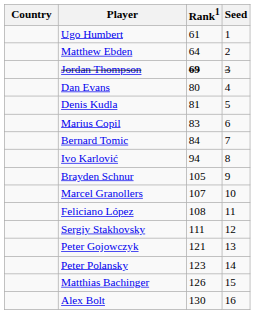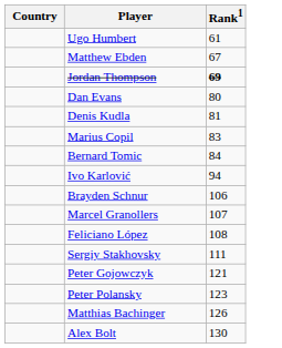 <table class="sortable wikitable">
 <tr>
 <th width="70">Country</th>
 <th width="175">Player</th>
 <th>Rank<sup>1</sup></th>
-<th>Seed</th>
 </tr>
 <tr>
 <td></td>
 <td><a href='#'>Ugo Humbert</a></td>
 <td>61</td>
-<td>1</td>
 </tr>
 <tr>
 <td></td>
 <td><a href='#'>Matthew Ebden</a></td>
-<td>64</td>
-<td>2</td>
+<td>67</td>
 </tr>
 <tr>
 <td><s></s></td>
 <td><s><a href='#'>Jordan Thompson</a></s></td>
 <td><strong><s>69</s></strong></td>
-<td><s>3</s></td>
 </tr>
 <tr>
 <td></td>
 <td><a href='#'>Dan Evans</a></td>
 <td>80</td>
-<td>4</td>
 </tr>
 <tr>
 <td></td>
 <td><a href='#'>Denis Kudla</a></td>
 <td>81</td>
-<td>5</td>
 </tr>
 <tr>
 <td></td>
 <td><a href='#'>Marius Copil</a></td>
 <td>83</td>
-<td>6</td>
 </tr>
 <tr>
 <td></td>
 <td><a href='#'>Bernard Tomic</a></td>
 <td>84</td>
-<td>7</td>
 </tr>
 <tr>
 <td></td>
 <td><a href='#'>Ivo Karlović</a></td>
 <td>94</td>
-<td>8</td>
 </tr>
 <tr>
 <td></td>
 <td><a href='#'>Brayden Schnur</a></td>
-<td>105</td>
-<td>9</td>
+<td>106</td>
 </tr>
 <tr>
 <td></td>
 <td><a href='#'>Marcel Granollers</a></td>
 <td>107</td>
-<td>10</td>
 </tr>
 <tr>
 <td></td>
 <td><a href='#'>Feliciano López</a></td>
 <td>108</td>
-<td>11</td>
 </tr>
 <tr>
 <td></td>
 <td><a href='#'>Sergiy Stakhovsky</a></td>
 <td>111</td>
-<td>12</td>
 </tr>
 <tr>
 <td></td>
 <td><a href='#'>Peter Gojowczyk</a></td>
 <td>121</td>
-<td>13</td>
 </tr>
 <tr>
 <td></td>
 <td><a href='#'>Peter Polansky</a></td>
 <td>123</td>
-<td>14</td>
 </tr>
 <tr>
 <td></td>
 <td><a href='#'>Matthias Bachinger</a></td>
 <td>126</td>
-<td>15</td>
 </tr>
 <tr>
 <td></td>
 <td><a href='#'>Alex Bolt</a></td>
 <td>130</td>
-<td>16</td>
 </tr>
 </table>
